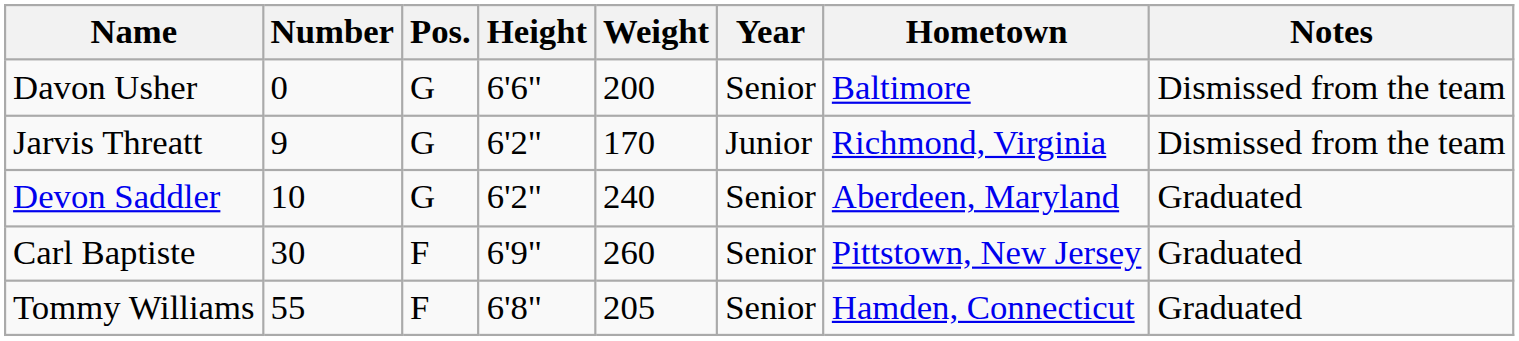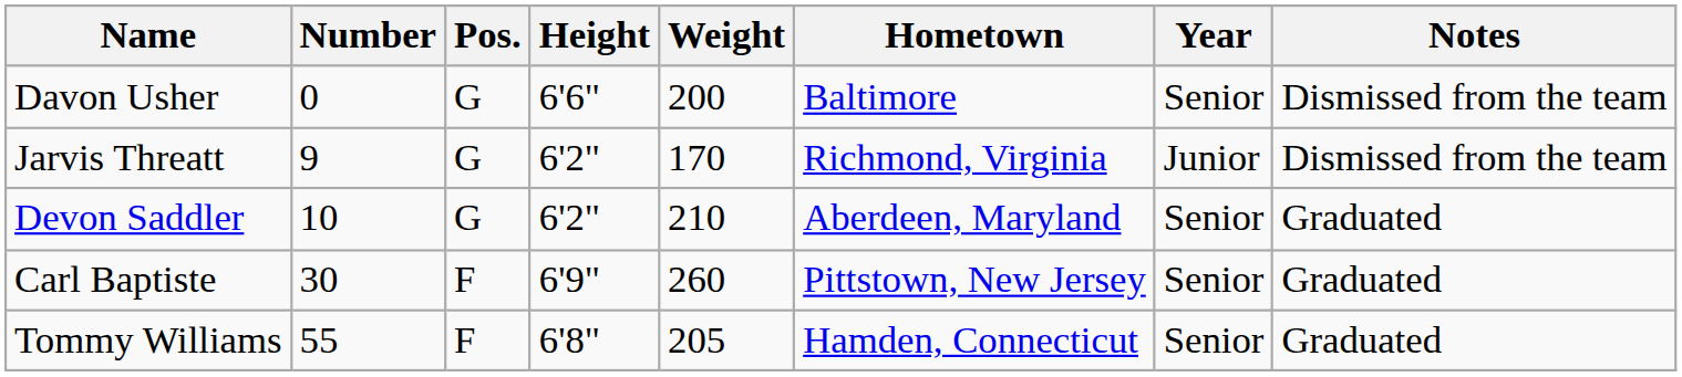 <table class="wikitable sortable" border="1">
 <tr>
 <th>Name</th>
 <th>Number</th>
 <th>Pos.</th>
 <th>Height</th>
 <th>Weight</th>
+<th>Hometown</th>
 <th>Year</th>
-<th>Hometown</th>
 <th class="unsortable">Notes</th>
 </tr>
 <tr>
 <td>Davon Usher</td>
 <td>0</td>
 <td>G</td>
 <td>6'6"</td>
 <td>200</td>
+<td><a href='#'>Baltimore</a></td>
 <td>Senior</td>
-<td><a href='#'>Baltimore</a></td>
 <td>Dismissed from the team</td>
 </tr>
 <tr>
 <td>Jarvis Threatt</td>
 <td>9</td>
 <td>G</td>
 <td>6'2"</td>
 <td>170</td>
+<td><a href='#'>Richmond, Virginia</a></td>
 <td>Junior</td>
-<td><a href='#'>Richmond, Virginia</a></td>
 <td>Dismissed from the team</td>
 </tr>
 <tr>
 <td><a href='#'>Devon Saddler</a></td>
 <td>10</td>
 <td>G</td>
 <td>6'2"</td>
-<td>240</td>
+<td>210</td>
+<td><a href='#'>Aberdeen, Maryland</a></td>
 <td>Senior</td>
-<td><a href='#'>Aberdeen, Maryland</a></td>
 <td>Graduated</td>
 </tr>
 <tr>
 <td>Carl Baptiste</td>
 <td>30</td>
 <td>F</td>
 <td>6'9"</td>
 <td>260</td>
+<td><a href='#'>Pittstown, New Jersey</a></td>
 <td>Senior</td>
-<td><a href='#'>Pittstown, New Jersey</a></td>
 <td>Graduated</td>
 </tr>
 <tr>
 <td>Tommy Williams</td>
 <td>55</td>
 <td>F</td>
 <td>6'8"</td>
 <td>205</td>
+<td><a href='#'>Hamden, Connecticut</a></td>
 <td>Senior</td>
-<td><a href='#'>Hamden, Connecticut</a></td>
 <td>Graduated</td>
 </tr>
 </table>
